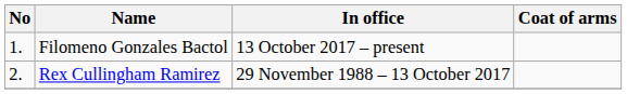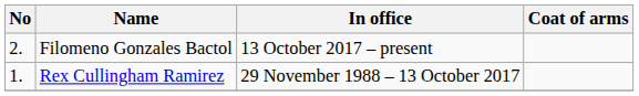 <table class="wikitable">
 <tr>
 <th>No</th>
 <th>Name</th>
 <th>In office</th>
 <th>Coat of arms</th>
 </tr>
 <tr>
-<td>1.</td>
+<td>2.</td>
 <td>Filomeno Gonzales Bactol</td>
 <td>13 October 2017 – present</td>
 <td></td>
 </tr>
 <tr>
-<td>2.</td>
+<td>1.</td>
 <td><a href='#'>Rex Cullingham Ramirez</a></td>
 <td>29 November 1988 – 13 October 2017</td>
 <td></td>
 </tr>
 <tr>
 </tr>
 </table>
